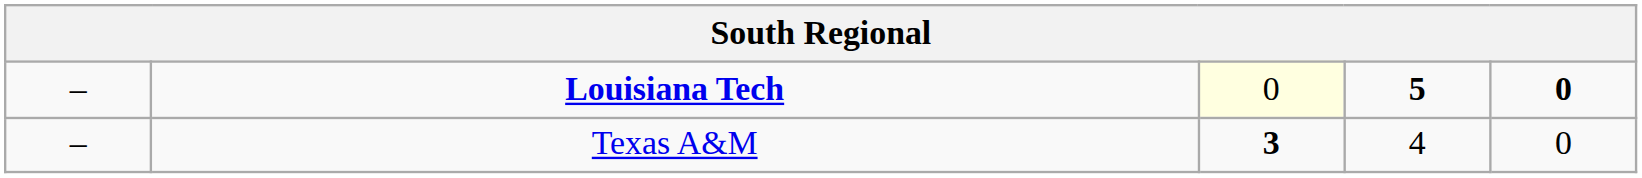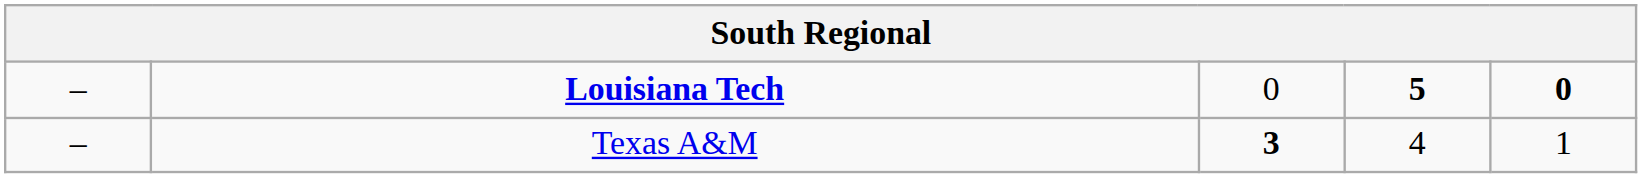 <table class="wikitable" style="font-size:90%; width: 55%; text-align: center">
 <tr>
 <th colspan=5>South Regional</th>
 </tr>
 <tr>
 <td>–</td>
 <td><strong><a href='#'>Louisiana Tech</a></strong></td>
-<td style="background: lightyellow;">0</td>
+<td>0</td>
 <td><strong>5</strong></td>
 <td><strong>0</strong></td>
 </tr>
 <tr>
 <td>–</td>
 <td><a href='#'>Texas A&M</a></td>
 <td><strong>3</strong></td>
 <td>4</td>
-<td>0</td>
+<td>1</td>
 </tr>
 </table>
